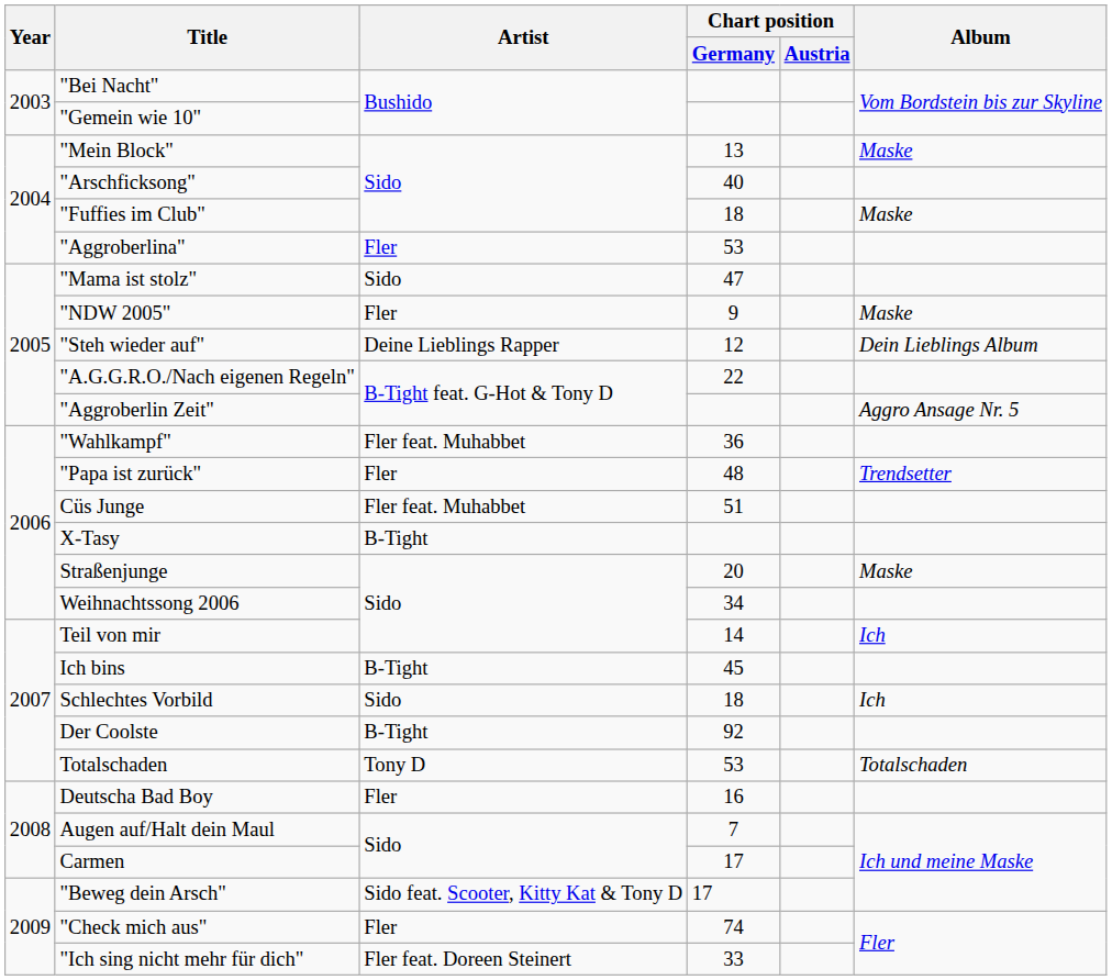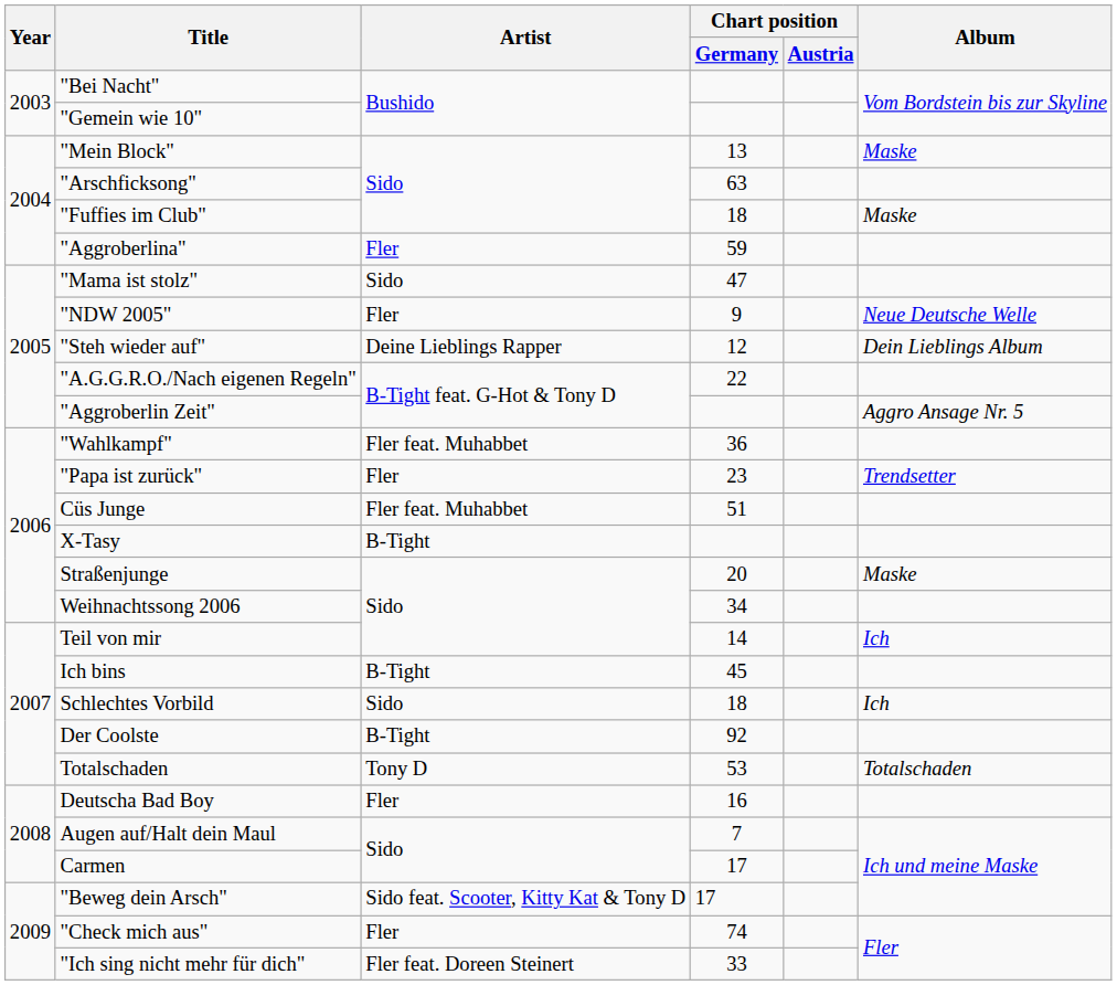 <table class="wikitable">
 <tr style="background:#efefef;">
 <th rowspan="2">Year</th>
 <th rowspan="2">Title</th>
 <th rowspan="2">Artist</th>
 <th colspan="2">Chart position</th>
 <th rowspan="2">Album</th>
 </tr>
 <tr style="background:#efefef;">
 <th><a href='#'>Germany</a></th>
 <th><a href='#'>Austria</a></th>
 </tr>
 <tr>
 <td rowspan="2">2003</td>
 <td>"Bei Nacht"</td>
 <td rowspan="2"><a href='#'>Bushido</a></td>
 <td style="text-align:center;"></td>
 <td style="text-align:center;"></td>
 <td rowspan="2"><em><a href='#'>Vom Bordstein bis zur Skyline</a></em></td>
 </tr>
 <tr>
 <td>"Gemein wie 10"</td>
 <td style="text-align:center;"></td>
 <td style="text-align:center;"></td>
 </tr>
 <tr>
 <td rowspan="4">2004</td>
 <td>"Mein Block"</td>
 <td rowspan="3"><a href='#'>Sido</a></td>
 <td style="text-align:center;">13</td>
 <td style="text-align:center;"></td>
 <td><em><a href='#'>Maske</a></em></td>
 </tr>
 <tr>
 <td>"Arschficksong"</td>
-<td style="text-align:center;">40</td>
+<td style="text-align:center;">63</td>
 <td style="text-align:center;"></td>
 <td></td>
 </tr>
 <tr>
 <td>"Fuffies im Club"</td>
 <td style="text-align:center;">18</td>
 <td style="text-align:center;"></td>
 <td><em>Maske</em></td>
 </tr>
 <tr>
 <td>"Aggroberlina"</td>
 <td><a href='#'>Fler</a></td>
-<td style="text-align:center;">53</td>
+<td style="text-align:center;">59</td>
 <td style="text-align:center;"></td>
 <td></td>
 </tr>
 <tr>
 <td rowspan="5">2005</td>
 <td>"Mama ist stolz"</td>
 <td>Sido</td>
 <td style="text-align:center;">47</td>
 <td style="text-align:center;"></td>
 </tr>
 <tr>
 <td>"NDW 2005"</td>
 <td>Fler</td>
 <td style="text-align:center;">9</td>
 <td style="text-align:center;"></td>
-<td><em>Maske</em></td>
+<td><em><a href='#'>Neue Deutsche Welle</a></em></td>
 </tr>
 <tr>
 <td>"Steh wieder auf"</td>
 <td>Deine Lieblings Rapper</td>
 <td style="text-align:center;">12</td>
 <td style="text-align:center;"></td>
 <td><em>Dein Lieblings Album</em></td>
 </tr>
 <tr>
 <td>"A.G.G.R.O./Nach eigenen Regeln"</td>
 <td rowspan="2"><a href='#'>B-Tight</a> feat. G-Hot & Tony D</td>
 <td style="text-align:center;">22</td>
 <td style="text-align:center;"></td>
 </tr>
 <tr>
 <td>"Aggroberlin Zeit"</td>
 <td style="text-align:center;"></td>
 <td style="text-align:center;"></td>
 <td><em>Aggro Ansage Nr. 5</em></td>
 </tr>
 <tr>
 <td rowspan="6">2006</td>
 <td>"Wahlkampf"</td>
 <td>Fler feat. Muhabbet</td>
 <td style="text-align:center;">36</td>
 <td style="text-align:center;"></td>
 </tr>
 <tr>
 <td>"Papa ist zurück"</td>
 <td>Fler</td>
-<td style="text-align:center;">48</td>
+<td style="text-align:center;">23</td>
 <td style="text-align:center;"></td>
 <td><em><a href='#'>Trendsetter</a></em></td>
 </tr>
 <tr>
 <td>Cüs Junge</td>
 <td>Fler feat. Muhabbet</td>
 <td style="text-align:center;">51</td>
 <td style="text-align:center;"></td>
 </tr>
 <tr>
 <td>X-Tasy</td>
 <td>B-Tight</td>
 <td style="text-align:center;"></td>
 <td style="text-align:center;"></td>
 <td></td>
 </tr>
 <tr>
 <td>Straßenjunge</td>
 <td rowspan="3">Sido</td>
 <td style="text-align:center;">20</td>
 <td style="text-align:center;"></td>
 <td><em>Maske</em></td>
 </tr>
 <tr>
 <td>Weihnachtssong 2006</td>
 <td style="text-align:center;">34</td>
 <td style="text-align:center;"></td>
 <td></td>
 </tr>
 <tr>
 <td rowspan="5">2007</td>
 <td>Teil von mir</td>
 <td style="text-align:center;">14</td>
 <td style="text-align:center;"></td>
 <td><em><a href='#'>Ich</a></em></td>
 </tr>
 <tr>
 <td>Ich bins</td>
 <td>B-Tight</td>
 <td style="text-align:center;">45</td>
 <td style="text-align:center;"></td>
 <td></td>
 </tr>
 <tr>
 <td>Schlechtes Vorbild</td>
 <td>Sido</td>
 <td style="text-align:center;">18</td>
 <td style="text-align:center;"></td>
 <td><em>Ich</em></td>
 </tr>
 <tr>
 <td>Der Coolste</td>
 <td>B-Tight</td>
 <td style="text-align:center;">92</td>
 <td style="text-align:center;"></td>
 </tr>
 <tr>
 <td>Totalschaden</td>
 <td>Tony D</td>
 <td style="text-align:center;">53</td>
 <td style="text-align:center;"></td>
 <td><em>Totalschaden</em></td>
 </tr>
 <tr>
 <td rowspan="3">2008</td>
 <td>Deutscha Bad Boy</td>
 <td>Fler</td>
 <td style="text-align:center;">16</td>
 <td style="text-align:center;"></td>
 <td></td>
 </tr>
 <tr>
 <td>Augen auf/Halt dein Maul</td>
 <td rowspan="2">Sido</td>
 <td style="text-align:center;">7</td>
 <td style="text-align:center;"></td>
 <td rowspan="3"><em><a href='#'>Ich und meine Maske</a></em></td>
 </tr>
 <tr>
 <td>Carmen</td>
 <td style="text-align:center;">17</td>
 <td style="text-align:center;"></td>
 </tr>
 <tr>
 <td rowspan="3">2009</td>
 <td>"Beweg dein Arsch"</td>
 <td>Sido feat. <a href='#'>Scooter</a>, <a href='#'>Kitty Kat</a> & Tony D</td>
 <td>17</td>
 <td></td>
 </tr>
 <tr>
 <td>"Check mich aus"</td>
 <td>Fler</td>
 <td style="text-align:center;">74</td>
 <td style="text-align:center;"></td>
 <td rowspan="2"><em><a href='#'>Fler</a></em></td>
 </tr>
 <tr>
 <td>"Ich sing nicht mehr für dich"</td>
 <td>Fler feat. Doreen Steinert</td>
 <td style="text-align:center;">33</td>
 <td style="text-align:center;"></td>
 </tr>
 </table>
